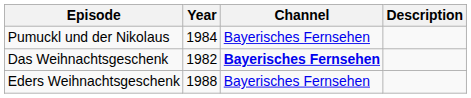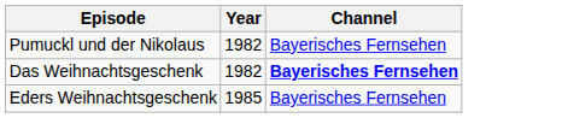 <table class="wikitable sortable">
 <tr>
 <th>Episode</th>
 <th>Year</th>
 <th>Channel</th>
-<th>Description</th>
 </tr>
 <tr>
 <td>Pumuckl und der Nikolaus</td>
-<td>1984</td>
+<td>1982</td>
 <td><a href='#'>Bayerisches Fernsehen</a></td>
-<td></td>
 </tr>
 <tr>
 <td>Das Weihnachtsgeschenk</td>
 <td>1982</td>
 <td><strong><a href='#'>Bayerisches Fernsehen</a></strong></td>
-<td></td>
 </tr>
 <tr>
 <td>Eders Weihnachtsgeschenk</td>
-<td>1988</td>
+<td>1985</td>
 <td><a href='#'>Bayerisches Fernsehen</a></td>
-<td></td>
 </tr>
 </table>
